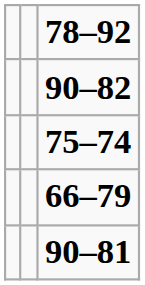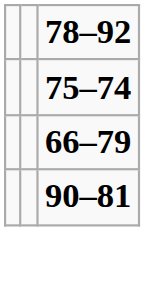 <table class="wikitable">
 <tr>
 <td></td>
 <td></td>
 <td><strong>78–92</strong></td>
-</tr>
-<tr>
-<td></td>
-<td></td>
-<td><strong>90–82</strong></td>
 </tr>
 <tr>
 <td></td>
 <td></td>
 <td><strong>75–74</strong></td>
 </tr>
 <tr>
 <td></td>
 <td></td>
 <td><strong>66–79</strong></td>
 </tr>
 <tr>
 <td></td>
 <td></td>
 <td><strong>90–81</strong></td>
 </tr>
 </table>
